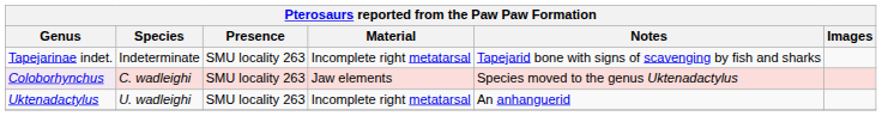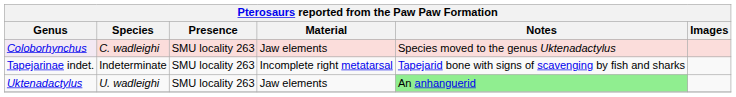 <table class="wikitable" align="center">
 <tr>
 <th colspan="6" align="center"><strong><a href='#'>Pterosaurs</a> reported from the Paw Paw Formation</strong></th>
 </tr>
 <tr>
 <th>Genus</th>
 <th>Species</th>
 <th>Presence</th>
 <th><strong>Material</strong></th>
 <th>Notes</th>
 <th>Images</th>
 </tr>
 <tr>
+<td style="background:#f3e9f3;"><em><a href='#'>Coloborhynchus</a></em></td>
+<td style="background:#fbdddb;"><em>C. wadleighi</em></td>
+<td style="background:#fbdddb;">SMU locality 263</td>
+<td style="background:#fbdddb;">Jaw elements</td>
+<td style="background:#fbdddb;">Species moved to the genus <em>Uktenadactylus</em></td>
+<td style="background:#fbdddb;"></td>
+</tr>
+<tr>
 <td><a href='#'>Tapejarinae</a> indet.</td>
 <td>Indeterminate</td>
 <td>SMU locality 263</td>
 <td>Incomplete right <a href='#'>metatarsal</a></td>
 <td><a href='#'>Tapejarid</a> bone with signs of <a href='#'>scavenging</a> by fish and sharks</td>
 <td></td>
 </tr>
 <tr>
-<td style="background:#f3e9f3;"><em><a href='#'>Coloborhynchus</a></em></td>
-<td style="background:#fbdddb;"><em>C. wadleighi</em></td>
-<td style="background:#fbdddb;">SMU locality 263</td>
-<td style="background:#fbdddb;">Jaw elements</td>
-<td style="background:#fbdddb;">Species moved to the genus <em>Uktenadactylus</em></td>
-<td style="background:#fbdddb;"></td>
-</tr>
-<tr>
 <td><em><a href='#'>Uktenadactylus</a></em></td>
 <td><em>U. wadleighi</em></td>
 <td>SMU locality 263</td>
-<td>Incomplete right <a href='#'>metatarsal</a></td>
-<td>An <a href='#'>anhanguerid</a></td>
+<td>Jaw elements</td>
+<td style="background: lightgreen;">An <a href='#'>anhanguerid</a></td>
 <td></td>
 </tr>
 <tr>
 </tr>
 </table>
